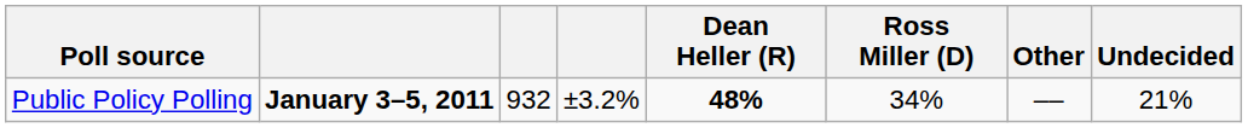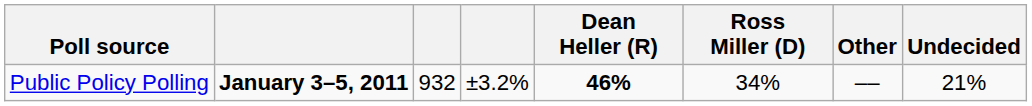 <table class="wikitable" style="text-align:center">
 <tr valign=bottom>
 <th>Poll source</th>
 <th></th>
 <th></th>
 <th></th>
 <th style="width:100px;">Dean<br>Heller (R)</th>
 <th style="width:100px;">Ross<br>Miller (D)</th>
 <th>Other</th>
 <th>Undecided</th>
 </tr>
 <tr>
 <td align=left><a href='#'>Public Policy Polling</a></td>
 <td><strong>January 3–5, 2011</strong></td>
 <td>932</td>
 <td>±3.2%</td>
-<td><strong>48%</strong></td>
+<td><strong>46%</strong></td>
 <td>34%</td>
 <td>––</td>
 <td>21%</td>
 </tr>
 </table>
